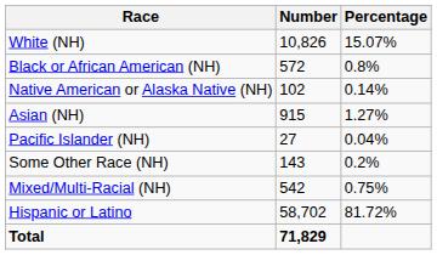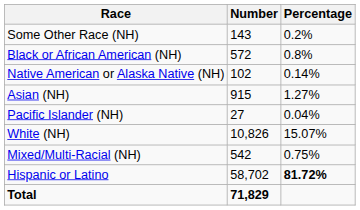 <table class="wikitable">
 <tr>
 <th>Race</th>
 <th>Number</th>
 <th>Percentage</th>
 </tr>
 <tr>
-<td><a href='#'>White</a> (NH)</td>
-<td>10,826</td>
-<td>15.07%</td>
+<td>Some Other Race (NH)</td>
+<td>143</td>
+<td>0.2%</td>
 </tr>
 <tr>
 <td><a href='#'>Black or African American</a> (NH)</td>
 <td>572</td>
 <td>0.8%</td>
 </tr>
 <tr>
 <td><a href='#'>Native American</a> or <a href='#'>Alaska Native</a> (NH)</td>
 <td>102</td>
 <td>0.14%</td>
 </tr>
 <tr>
 <td><a href='#'>Asian</a> (NH)</td>
 <td>915</td>
 <td>1.27%</td>
 </tr>
 <tr>
 <td><a href='#'>Pacific Islander</a> (NH)</td>
 <td>27</td>
 <td>0.04%</td>
 </tr>
 <tr>
-<td>Some Other Race (NH)</td>
-<td>143</td>
-<td>0.2%</td>
+<td><a href='#'>White</a> (NH)</td>
+<td>10,826</td>
+<td>15.07%</td>
 </tr>
 <tr>
 <td><a href='#'>Mixed/Multi-Racial</a> (NH)</td>
 <td>542</td>
 <td>0.75%</td>
 </tr>
 <tr>
 <td><a href='#'>Hispanic or Latino</a></td>
 <td>58,702</td>
-<td>81.72%</td>
+<td><strong>81.72%</strong></td>
 </tr>
 <tr>
 <td><strong>Total</strong></td>
 <td><strong>71,829</strong></td>
 <td></td>
 </tr>
 </table>
